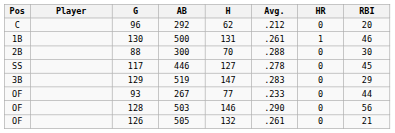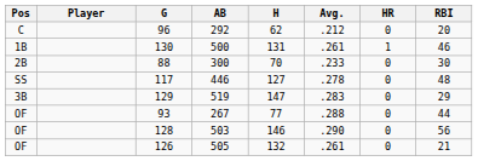 <table class="wikitable sortable">
 <tr>
 <th bgcolor="#DDDDFF" width="5%">Pos</th>
 <th bgcolor="#DDDDFF" width="16%">Player</th>
 <th bgcolor="#DDDDFF" width="9%">G</th>
 <th bgcolor="#DDDDFF" width="9%">AB</th>
 <th bgcolor="#DDDDFF" width="9%">H</th>
 <th bgcolor="#DDDDFF" width="9%">Avg.</th>
 <th bgcolor="#DDDDFF" width="9%">HR</th>
 <th bgcolor="#DDDDFF" width="9%">RBI</th>
 </tr>
 <tr align="center">
 <td>C</td>
 <td></td>
 <td>96</td>
 <td>292</td>
 <td>62</td>
 <td>.212</td>
 <td>0</td>
 <td>20</td>
 </tr>
 <tr align="center">
 <td>1B</td>
 <td></td>
 <td>130</td>
 <td>500</td>
 <td>131</td>
 <td>.261</td>
 <td>1</td>
 <td>46</td>
 </tr>
 <tr align="center">
 <td>2B</td>
 <td></td>
 <td>88</td>
 <td>300</td>
 <td>70</td>
-<td>.288</td>
+<td>.233</td>
 <td>0</td>
 <td>30</td>
 </tr>
 <tr align="center">
 <td>SS</td>
 <td></td>
 <td>117</td>
 <td>446</td>
 <td>127</td>
 <td>.278</td>
 <td>0</td>
-<td>45</td>
+<td>48</td>
 </tr>
 <tr align="center">
 <td>3B</td>
 <td></td>
 <td>129</td>
 <td>519</td>
 <td>147</td>
 <td>.283</td>
 <td>0</td>
 <td>29</td>
 </tr>
 <tr align="center">
 <td>OF</td>
 <td></td>
 <td>93</td>
 <td>267</td>
 <td>77</td>
-<td>.233</td>
+<td>.288</td>
 <td>0</td>
 <td>44</td>
 </tr>
 <tr align="center">
 <td>OF</td>
 <td></td>
 <td>128</td>
 <td>503</td>
 <td>146</td>
 <td>.290</td>
 <td>0</td>
 <td>56</td>
 </tr>
 <tr align="center">
 <td>OF</td>
 <td></td>
 <td>126</td>
 <td>505</td>
 <td>132</td>
 <td>.261</td>
 <td>0</td>
 <td>21</td>
 </tr>
 </table>
